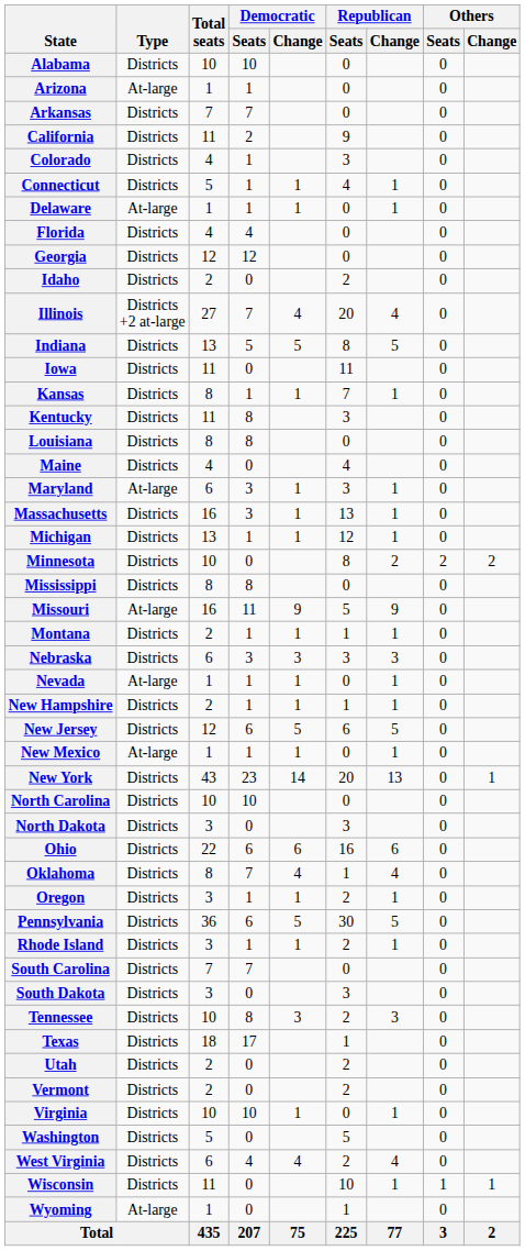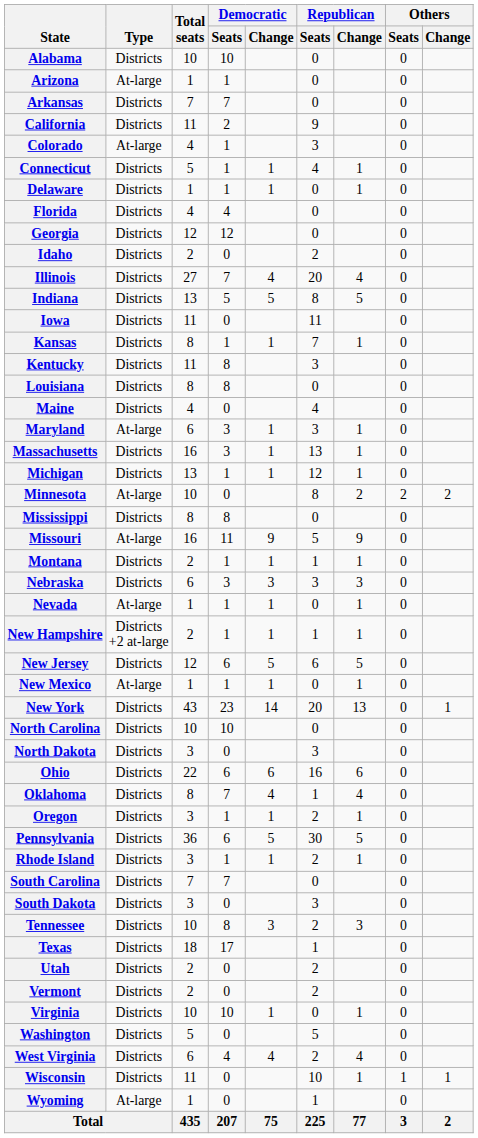 <table class="wikitable sortable" style="text-align:center">
 <tr valign=bottom>
 <th rowspan=2>State</th>
 <th rowspan=2>Type</th>
 <th rowspan=2>Total<br>seats</th>
 <th colspan=2 ><a href='#'>Democratic</a></th>
 <th colspan=2 ><a href='#'>Republican</a></th>
 <th Colspan=2>Others</th>
 </tr>
 <tr class=small>
 <th>Seats</th>
 <th>Change</th>
 <th>Seats</th>
 <th>Change</th>
 <th>Seats</th>
 <th>Change</th>
 </tr>
 <tr>
 <th><a href='#'>Alabama</a></th>
 <td>Districts</td>
 <td>10</td>
 <td>10</td>
 <td></td>
 <td>0</td>
 <td></td>
 <td>0</td>
 <td data-sort-value=0></td>
 </tr>
 <tr>
 <th><a href='#'>Arizona</a></th>
 <td>At-large</td>
 <td>1</td>
 <td>1</td>
 <td></td>
 <td>0</td>
 <td></td>
 <td>0</td>
 <td data-sort-value=0></td>
 </tr>
 <tr>
 <th><a href='#'>Arkansas</a></th>
 <td>Districts</td>
 <td>7</td>
 <td>7</td>
 <td></td>
 <td>0</td>
 <td></td>
 <td>0</td>
 <td data-sort-value=0></td>
 </tr>
 <tr>
 <th><a href='#'>California</a></th>
 <td>Districts</td>
 <td>11</td>
 <td>2</td>
 <td></td>
 <td>9</td>
 <td></td>
 <td>0</td>
 <td data-sort-value=0></td>
 </tr>
 <tr>
 <th><a href='#'>Colorado</a></th>
-<td>Districts</td>
+<td>At-large</td>
 <td>4</td>
 <td>1</td>
 <td></td>
 <td>3</td>
 <td></td>
 <td>0</td>
 <td data-sort-value=0></td>
 </tr>
 <tr>
 <th><a href='#'>Connecticut</a></th>
 <td>Districts</td>
 <td>5</td>
 <td>1</td>
 <td> 1</td>
 <td>4</td>
 <td> 1</td>
 <td>0</td>
 <td data-sort-value=0></td>
 </tr>
 <tr>
 <th><a href='#'>Delaware</a></th>
-<td>At-large</td>
+<td>Districts</td>
 <td>1</td>
 <td>1</td>
 <td> 1</td>
 <td>0</td>
 <td> 1</td>
 <td>0</td>
 <td data-sort-value=0></td>
 </tr>
 <tr>
 <th><a href='#'>Florida</a></th>
 <td>Districts</td>
 <td>4</td>
 <td>4</td>
 <td></td>
 <td>0</td>
 <td></td>
 <td>0</td>
 <td data-sort-value=0></td>
 </tr>
 <tr>
 <th><a href='#'>Georgia</a></th>
 <td>Districts</td>
 <td>12</td>
 <td>12</td>
 <td></td>
 <td>0</td>
 <td></td>
 <td>0</td>
 <td data-sort-value=0></td>
 </tr>
 <tr>
 <th><a href='#'>Idaho</a></th>
 <td>Districts</td>
 <td>2</td>
 <td>0</td>
 <td></td>
 <td>2</td>
 <td></td>
 <td>0</td>
 <td data-sort-value=0></td>
 </tr>
 <tr>
 <th><a href='#'>Illinois</a></th>
-<td>Districts<br>+2 at-large</td>
+<td>Districts</td>
 <td>27</td>
 <td>7</td>
 <td> 4</td>
 <td>20</td>
 <td> 4</td>
 <td>0</td>
 <td data-sort-value=0></td>
 </tr>
 <tr>
 <th><a href='#'>Indiana</a></th>
 <td>Districts</td>
 <td>13</td>
 <td>5</td>
 <td> 5</td>
 <td>8</td>
 <td> 5</td>
 <td>0</td>
 <td data-sort-value=0></td>
 </tr>
 <tr>
 <th><a href='#'>Iowa</a></th>
 <td>Districts</td>
 <td>11</td>
 <td>0</td>
 <td></td>
 <td>11</td>
 <td></td>
 <td>0</td>
 <td data-sort-value=0></td>
 </tr>
 <tr>
 <th><a href='#'>Kansas</a></th>
 <td>Districts</td>
 <td>8</td>
 <td>1</td>
 <td> 1</td>
 <td>7</td>
 <td> 1</td>
 <td>0</td>
 <td data-sort-value=0></td>
 </tr>
 <tr>
 <th><a href='#'>Kentucky</a></th>
 <td>Districts</td>
 <td>11</td>
 <td>8</td>
 <td></td>
 <td>3</td>
 <td></td>
 <td>0</td>
 <td data-sort-value=0></td>
 </tr>
 <tr>
 <th><a href='#'>Louisiana</a></th>
 <td>Districts</td>
 <td>8</td>
 <td>8</td>
 <td></td>
 <td>0</td>
 <td></td>
 <td>0</td>
 <td data-sort-value=0></td>
 </tr>
 <tr>
 <th><a href='#'>Maine</a></th>
 <td>Districts</td>
 <td>4</td>
 <td>0</td>
 <td></td>
 <td>4</td>
 <td></td>
 <td>0</td>
 <td data-sort-value=0></td>
 </tr>
 <tr>
 <th><a href='#'>Maryland</a></th>
 <td>At-large</td>
 <td>6</td>
 <td>3</td>
 <td> 1</td>
 <td>3</td>
 <td> 1</td>
 <td>0</td>
 <td data-sort-value=0></td>
 </tr>
 <tr>
 <th><a href='#'>Massachusetts</a></th>
 <td>Districts</td>
 <td>16</td>
 <td>3</td>
 <td> 1</td>
 <td>13</td>
 <td> 1</td>
 <td>0</td>
 <td data-sort-value=0></td>
 </tr>
 <tr>
 <th><a href='#'>Michigan</a></th>
 <td>Districts</td>
 <td>13</td>
 <td>1</td>
 <td> 1</td>
 <td>12</td>
 <td> 1</td>
 <td>0</td>
 <td data-sort-value=0></td>
 </tr>
 <tr>
 <th><a href='#'>Minnesota</a></th>
-<td>Districts</td>
+<td>At-large</td>
 <td>10</td>
 <td>0</td>
 <td></td>
 <td>8</td>
 <td> 2</td>
 <td>2</td>
 <td> 2</td>
 </tr>
 <tr>
 <th><a href='#'>Mississippi</a></th>
 <td>Districts</td>
 <td>8</td>
 <td>8</td>
 <td></td>
 <td>0</td>
 <td></td>
 <td>0</td>
 <td data-sort-value=0></td>
 </tr>
 <tr>
 <th><a href='#'>Missouri</a></th>
 <td>At-large</td>
 <td>16</td>
 <td>11</td>
 <td> 9</td>
 <td>5</td>
 <td> 9</td>
 <td>0</td>
 <td data-sort-value=0></td>
 </tr>
 <tr>
 <th><a href='#'>Montana</a></th>
 <td>Districts</td>
 <td>2</td>
 <td>1</td>
 <td> 1</td>
 <td>1</td>
 <td> 1</td>
 <td>0</td>
 <td data-sort-value=0></td>
 </tr>
 <tr>
 <th><a href='#'>Nebraska</a></th>
 <td>Districts</td>
 <td>6</td>
 <td>3</td>
 <td> 3</td>
 <td>3</td>
 <td> 3</td>
 <td>0</td>
 <td data-sort-value=0></td>
 </tr>
 <tr>
 <th><a href='#'>Nevada</a></th>
 <td>At-large</td>
 <td>1</td>
 <td>1</td>
 <td> 1</td>
 <td>0</td>
 <td> 1</td>
 <td>0</td>
 <td data-sort-value=0></td>
 </tr>
 <tr>
 <th><a href='#'>New Hampshire</a></th>
-<td>Districts</td>
+<td>Districts<br>+2 at-large</td>
 <td>2</td>
 <td>1</td>
 <td> 1</td>
 <td>1</td>
 <td> 1</td>
 <td>0</td>
 <td data-sort-value=0></td>
 </tr>
 <tr>
 <th><a href='#'>New Jersey</a></th>
 <td>Districts</td>
 <td>12</td>
 <td>6</td>
 <td> 5</td>
 <td>6</td>
 <td> 5</td>
 <td>0</td>
 <td data-sort-value=0></td>
 </tr>
 <tr>
 <th><a href='#'>New Mexico</a></th>
 <td>At-large</td>
 <td>1</td>
 <td>1</td>
 <td> 1</td>
 <td>0</td>
 <td> 1</td>
 <td>0</td>
 <td data-sort-value=0></td>
 </tr>
 <tr>
 <th><a href='#'>New York</a></th>
 <td>Districts</td>
 <td>43</td>
 <td>23</td>
 <td> 14</td>
 <td>20</td>
 <td> 13</td>
 <td>0</td>
 <td data-sort-value=-1> 1</td>
 </tr>
 <tr>
 <th><a href='#'>North Carolina</a></th>
 <td>Districts</td>
 <td>10</td>
 <td>10</td>
 <td></td>
 <td>0</td>
 <td></td>
 <td>0</td>
 <td data-sort-value=0></td>
 </tr>
 <tr>
 <th><a href='#'>North Dakota</a></th>
 <td>Districts</td>
 <td>3</td>
 <td>0</td>
 <td></td>
 <td>3</td>
 <td></td>
 <td>0</td>
 <td data-sort-value=0></td>
 </tr>
 <tr>
 <th><a href='#'>Ohio</a></th>
 <td>Districts</td>
 <td>22</td>
 <td>6</td>
 <td> 6</td>
 <td>16</td>
 <td> 6</td>
 <td>0</td>
 <td data-sort-value=0></td>
 </tr>
 <tr>
 <th><a href='#'>Oklahoma</a></th>
 <td>Districts</td>
 <td>8</td>
 <td>7</td>
 <td> 4</td>
 <td>1</td>
 <td> 4</td>
 <td>0</td>
 <td data-sort-value=0></td>
 </tr>
 <tr>
 <th><a href='#'>Oregon</a></th>
 <td>Districts</td>
 <td>3</td>
 <td>1</td>
 <td> 1</td>
 <td>2</td>
 <td> 1</td>
 <td>0</td>
 <td data-sort-value=0></td>
 </tr>
 <tr>
 <th><a href='#'>Pennsylvania</a></th>
 <td>Districts</td>
 <td>36</td>
 <td>6</td>
 <td> 5</td>
 <td>30</td>
 <td> 5</td>
 <td>0</td>
 <td data-sort-value=0></td>
 </tr>
 <tr>
 <th><a href='#'>Rhode Island</a></th>
 <td>Districts</td>
 <td>3</td>
 <td>1</td>
 <td> 1</td>
 <td>2</td>
 <td> 1</td>
 <td>0</td>
 <td data-sort-value=0></td>
 </tr>
 <tr>
 <th><a href='#'>South Carolina</a></th>
 <td>Districts</td>
 <td>7</td>
 <td>7</td>
 <td></td>
 <td>0</td>
 <td></td>
 <td>0</td>
 <td data-sort-value=0></td>
 </tr>
 <tr>
 <th><a href='#'>South Dakota</a></th>
 <td>Districts</td>
 <td>3</td>
 <td>0</td>
 <td></td>
 <td>3</td>
 <td></td>
 <td>0</td>
 <td data-sort-value=0></td>
 </tr>
 <tr>
 <th><a href='#'>Tennessee</a></th>
 <td>Districts</td>
 <td>10</td>
 <td>8</td>
 <td> 3</td>
 <td>2</td>
 <td> 3</td>
 <td>0</td>
 <td data-sort-value=0></td>
 </tr>
 <tr>
 <th><a href='#'>Texas</a></th>
 <td>Districts</td>
 <td>18</td>
 <td>17</td>
 <td></td>
 <td>1</td>
 <td></td>
 <td>0</td>
 <td data-sort-value=0></td>
 </tr>
 <tr>
 <th><a href='#'>Utah</a></th>
 <td>Districts</td>
 <td>2</td>
 <td>0</td>
 <td></td>
 <td>2</td>
 <td></td>
 <td>0</td>
 <td data-sort-value=0></td>
 </tr>
 <tr>
 <th><a href='#'>Vermont</a></th>
 <td>Districts</td>
 <td>2</td>
 <td>0</td>
 <td></td>
 <td>2</td>
 <td></td>
 <td>0</td>
 <td data-sort-value=0></td>
 </tr>
 <tr>
 <th><a href='#'>Virginia</a></th>
 <td>Districts</td>
 <td>10</td>
 <td>10</td>
 <td> 1</td>
 <td>0</td>
 <td> 1</td>
 <td>0</td>
 <td data-sort-value=0></td>
 </tr>
 <tr>
 <th><a href='#'>Washington</a></th>
 <td>Districts</td>
 <td>5</td>
 <td>0</td>
 <td></td>
 <td>5</td>
 <td></td>
 <td>0</td>
 <td data-sort-value=0></td>
 </tr>
 <tr>
 <th><a href='#'>West Virginia</a></th>
 <td>Districts</td>
 <td>6</td>
 <td>4</td>
 <td> 4</td>
 <td>2</td>
 <td> 4</td>
 <td>0</td>
 <td data-sort-value=0></td>
 </tr>
 <tr>
 <th><a href='#'>Wisconsin</a></th>
 <td>Districts</td>
 <td>11</td>
 <td>0</td>
 <td></td>
 <td>10</td>
 <td> 1</td>
 <td>1</td>
 <td> 1</td>
 </tr>
 <tr>
 <th><a href='#'>Wyoming</a></th>
 <td>At-large</td>
 <td>1</td>
 <td>0</td>
 <td></td>
 <td>1</td>
 <td></td>
 <td>0</td>
 <td data-sort-value=0></td>
 </tr>
 <tr>
 <th colspan=2>Total</th>
 <th>435</th>
 <th>207<br></th>
 <th> 75</th>
 <th>225<br></th>
 <th> 77</th>
 <th>3<br></th>
 <th> 2</th>
 </tr>
 </table>
